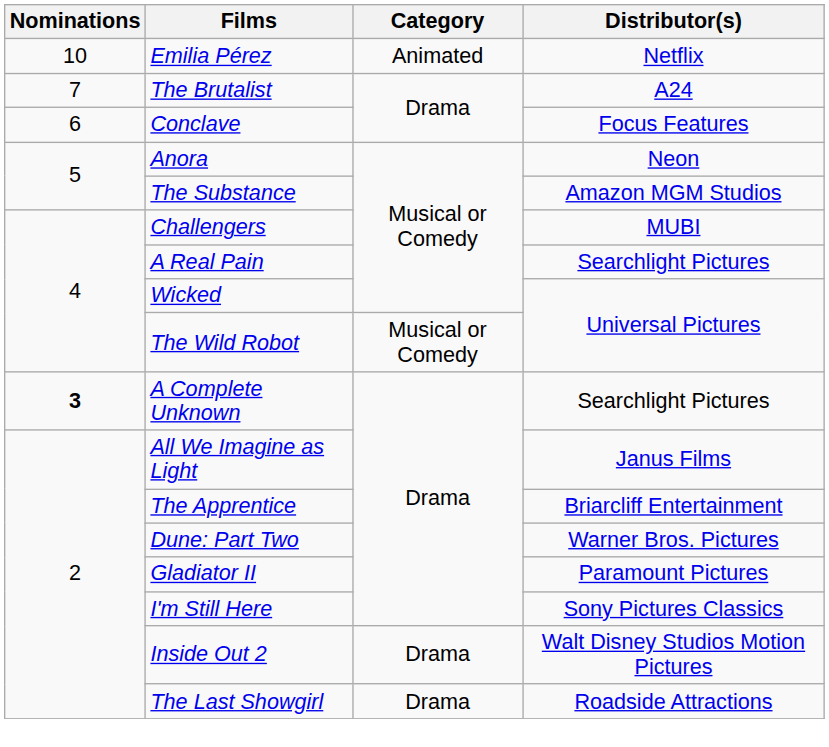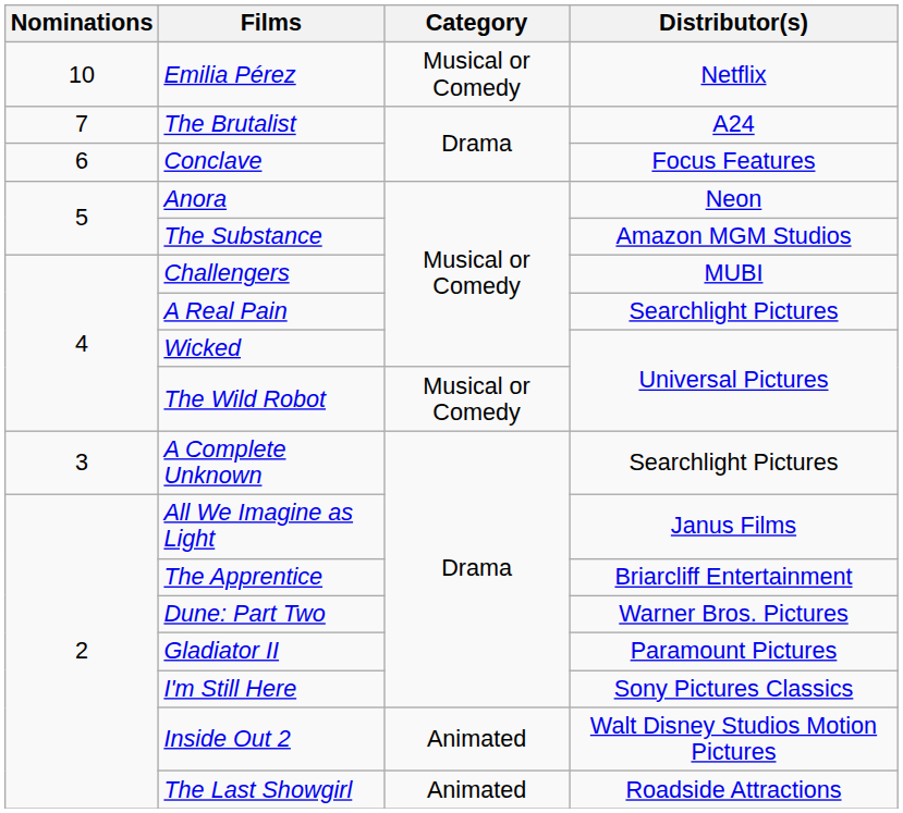 <table class="wikitable">
 <tr>
 <th>Nominations</th>
 <th>Films</th>
 <th>Category</th>
 <th>Distributor(s)</th>
 </tr>
 <tr>
 <td style="text-align:center">10</td>
 <td><em><a href='#'>Emilia Pérez</a></em></td>
-<td style="text-align:center">Animated</td>
+<td style="text-align:center">Musical or Comedy</td>
 <td style="text-align:center"><a href='#'>Netflix</a></td>
 </tr>
 <tr>
 <td style="text-align:center">7</td>
 <td><em><a href='#'>The Brutalist</a></em></td>
 <td style="text-align:center" rowspan="2">Drama</td>
 <td style="text-align:center"><a href='#'>A24</a></td>
 </tr>
 <tr>
 <td style="text-align:center">6</td>
 <td><em><a href='#'>Conclave</a></em></td>
 <td style="text-align:center"><a href='#'>Focus Features</a></td>
 </tr>
 <tr>
 <td style="text-align:center" rowspan="2">5</td>
 <td><em><a href='#'>Anora</a></em></td>
 <td style="text-align:center" rowspan="5">Musical or Comedy</td>
 <td style="text-align:center"><a href='#'>Neon</a></td>
 </tr>
 <tr>
 <td><em><a href='#'>The Substance</a></em></td>
 <td style="text-align:center"><a href='#'>Amazon MGM Studios</a></td>
 </tr>
 <tr>
 <td style="text-align:center" rowspan="4">4</td>
 <td><em><a href='#'>Challengers</a></em></td>
 <td style="text-align:center"><a href='#'>MUBI</a></td>
 </tr>
 <tr>
 <td><em><a href='#'>A Real Pain</a></em></td>
 <td style="text-align:center"><a href='#'>Searchlight Pictures</a></td>
 </tr>
 <tr>
 <td><em><a href='#'>Wicked</a></em></td>
 <td style="text-align:center" rowspan="2"><a href='#'>Universal Pictures</a></td>
 </tr>
 <tr>
 <td><em><a href='#'>The Wild Robot</a></em></td>
 <td style="text-align:center">Musical or Comedy</td>
 </tr>
 <tr>
-<td style="text-align:center"><strong>3</strong></td>
+<td style="text-align:center">3</td>
 <td><em><a href='#'>A Complete Unknown</a></em></td>
 <td style="text-align:center" rowspan="6">Drama</td>
 <td style="text-align:center">Searchlight Pictures</td>
 </tr>
 <tr>
 <td style="text-align:center" rowspan="7">2</td>
 <td><em><a href='#'>All We Imagine as Light</a></em></td>
 <td style="text-align:center"><a href='#'>Janus Films</a></td>
 </tr>
 <tr>
 <td><em><a href='#'>The Apprentice</a></em></td>
 <td style="text-align:center"><a href='#'>Briarcliff Entertainment</a></td>
 </tr>
 <tr>
 <td><em><a href='#'>Dune: Part Two</a></em></td>
 <td style="text-align:center"><a href='#'>Warner Bros. Pictures</a></td>
 </tr>
 <tr>
 <td><em><a href='#'>Gladiator II</a></em></td>
 <td style="text-align:center"><a href='#'>Paramount Pictures</a></td>
 </tr>
 <tr>
 <td><em><a href='#'>I'm Still Here</a></em></td>
 <td style="text-align:center"><a href='#'>Sony Pictures Classics</a></td>
 </tr>
 <tr>
 <td><em><a href='#'>Inside Out 2</a></em></td>
-<td style="text-align:center">Drama</td>
+<td style="text-align:center">Animated</td>
 <td style="text-align:center"><a href='#'>Walt Disney Studios Motion Pictures</a></td>
 </tr>
 <tr>
 <td><em><a href='#'>The Last Showgirl</a></em></td>
-<td style="text-align:center">Drama</td>
+<td style="text-align:center">Animated</td>
 <td style="text-align:center"><a href='#'>Roadside Attractions</a></td>
 </tr>
 </table>
